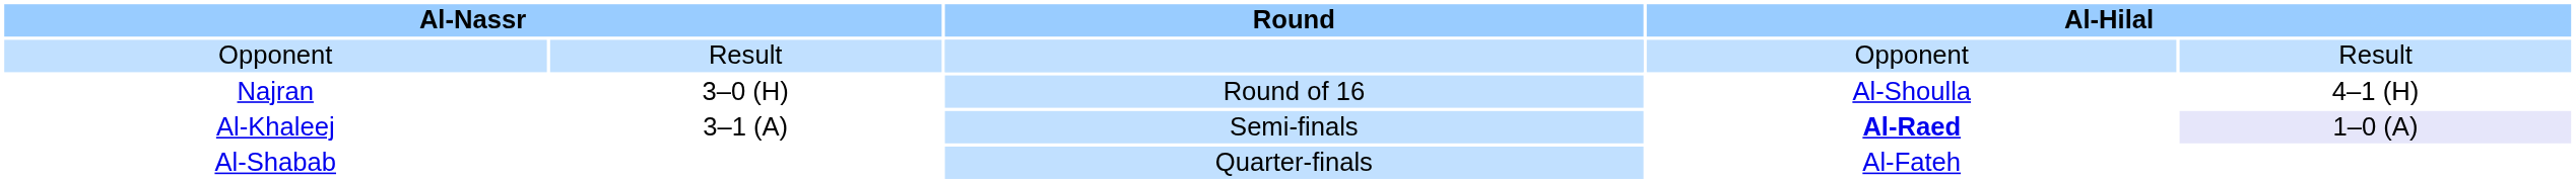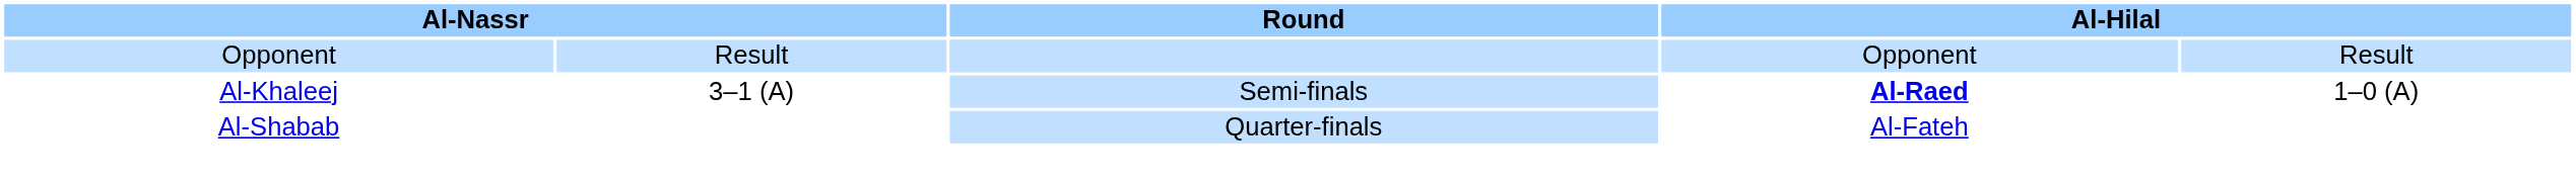 <table style="width:100%; text-align:center;">
 <tr style="vertical-align:top; background:#9cf;">
 <th colspan=2 style="width:1*">Al-Nassr</th>
 <th><strong>Round</strong></th>
 <th colspan=2 style="width:1*">Al-Hilal</th>
 </tr>
 <tr style="vertical-align:top; background:#c1e0ff;">
 <td>Opponent</td>
 <td>Result</td>
 <td style="background:#c1e0ff;"></td>
 <td>Opponent</td>
 <td>Result</td>
 </tr>
 <tr>
-<td><a href='#'>Najran</a></td>
-<td>3–0 (H)</td>
-<td style="background:#c1e0ff;">Round of 16</td>
-<td><a href='#'>Al-Shoulla</a></td>
-<td>4–1 (H)</td>
-</tr>
-<tr>
 <td><a href='#'>Al-Khaleej</a></td>
 <td>3–1 (A)</td>
 <td style="background:#c1e0ff;" rowspan="1">Semi-finals</td>
 <td><strong><a href='#'>Al-Raed</a></strong></td>
-<td style="background: lavender;">1–0 (A)</td>
+<td>1–0 (A)</td>
 </tr>
 <tr>
 <td rowspan=2><a href='#'>Al-Shabab</a></td>
 <td></td>
 <td style="background:#c1e0ff;">Quarter-finals</td>
 <td rowspan=2><a href='#'>Al-Fateh</a></td>
 <td></td>
 </tr>
 </table>
